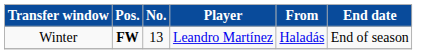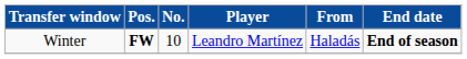 <table class="wikitable plainrowheaders sortable">
 <tr>
 <th style="background-color:#094B9B;color:white">Transfer window</th>
 <th style="background-color:#094B9B;color:white">Pos.</th>
 <th style="background-color:#094B9B;color:white">No.</th>
 <th style="background-color:#094B9B;color:white">Player</th>
 <th style="background-color:#094B9B;color:white">From</th>
 <th style="background-color:#094B9B;color:white">End date</th>
 </tr>
 <tr>
 <td style="text-align:center;">Winter</td>
 <td style=text-align:center;><strong>FW</strong></td>
-<td style=text-align:center;>13</td>
+<td style=text-align:center;>10</td>
 <td style=text-align:left;> <a href='#'>Leandro Martínez</a></td>
 <td style=text-align:left;><a href='#'>Haladás</a></td>
-<td style=text-align:center;>End of season</td>
+<td style=text-align:center;><strong>End of season</strong></td>
 </tr>
 <tr>
 </tr>
 </table>
